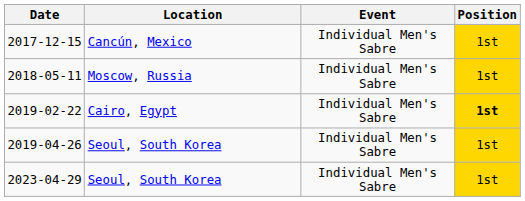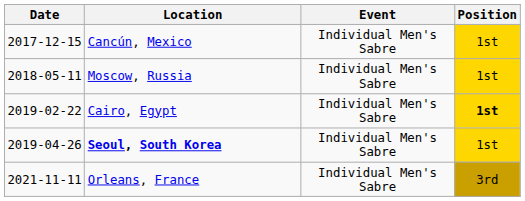 <table class="wikitable" style="text-align:center;">
 <tr>
 <th>Date</th>
 <th style="width:17em">Location</th>
 <th style="width:12em">Event</th>
 <th>Position</th>
 </tr>
 <tr>
 <td>2017-12-15</td>
 <td rowspan="1" align="left"> <a href='#'>Cancún</a>, <a href='#'>Mexico</a></td>
 <td>Individual Men's Sabre</td>
 <td bgcolor="gold">1st</td>
 </tr>
 <tr>
 <td rowspan="1">2018-05-11</td>
 <td rowspan="1" align="left"> <a href='#'>Moscow</a>, <a href='#'>Russia</a></td>
 <td>Individual Men's Sabre</td>
 <td bgcolor="gold">1st</td>
 </tr>
 <tr>
 <td>2019-02-22</td>
 <td rowspan="1" align="left"> <a href='#'>Cairo</a>, <a href='#'>Egypt</a></td>
 <td>Individual Men's Sabre</td>
 <td bgcolor="gold"><strong>1st</strong></td>
 </tr>
 <tr>
 <td>2019-04-26</td>
-<td rowspan="1" align="left"> <a href='#'>Seoul</a>, <a href='#'>South Korea</a></td>
+<td rowspan="1" align="left"><strong> <a href='#'>Seoul</a>, <a href='#'>South Korea</a></strong></td>
 <td>Individual Men's Sabre</td>
 <td bgcolor="gold">1st</td>
 </tr>
 <tr>
-<td>2023-04-29</td>
-<td rowspan="1" align="left"> <a href='#'>Seoul</a>, <a href='#'>South Korea</a></td>
+<td>2021-11-11</td>
+<td rowspan="1" align="left"> <a href='#'>Orleans</a>, <a href='#'>France</a></td>
 <td>Individual Men's Sabre</td>
-<td bgcolor="gold">1st</td>
+<td bgcolor="caramel">3rd</td>
 </tr>
 </table>
